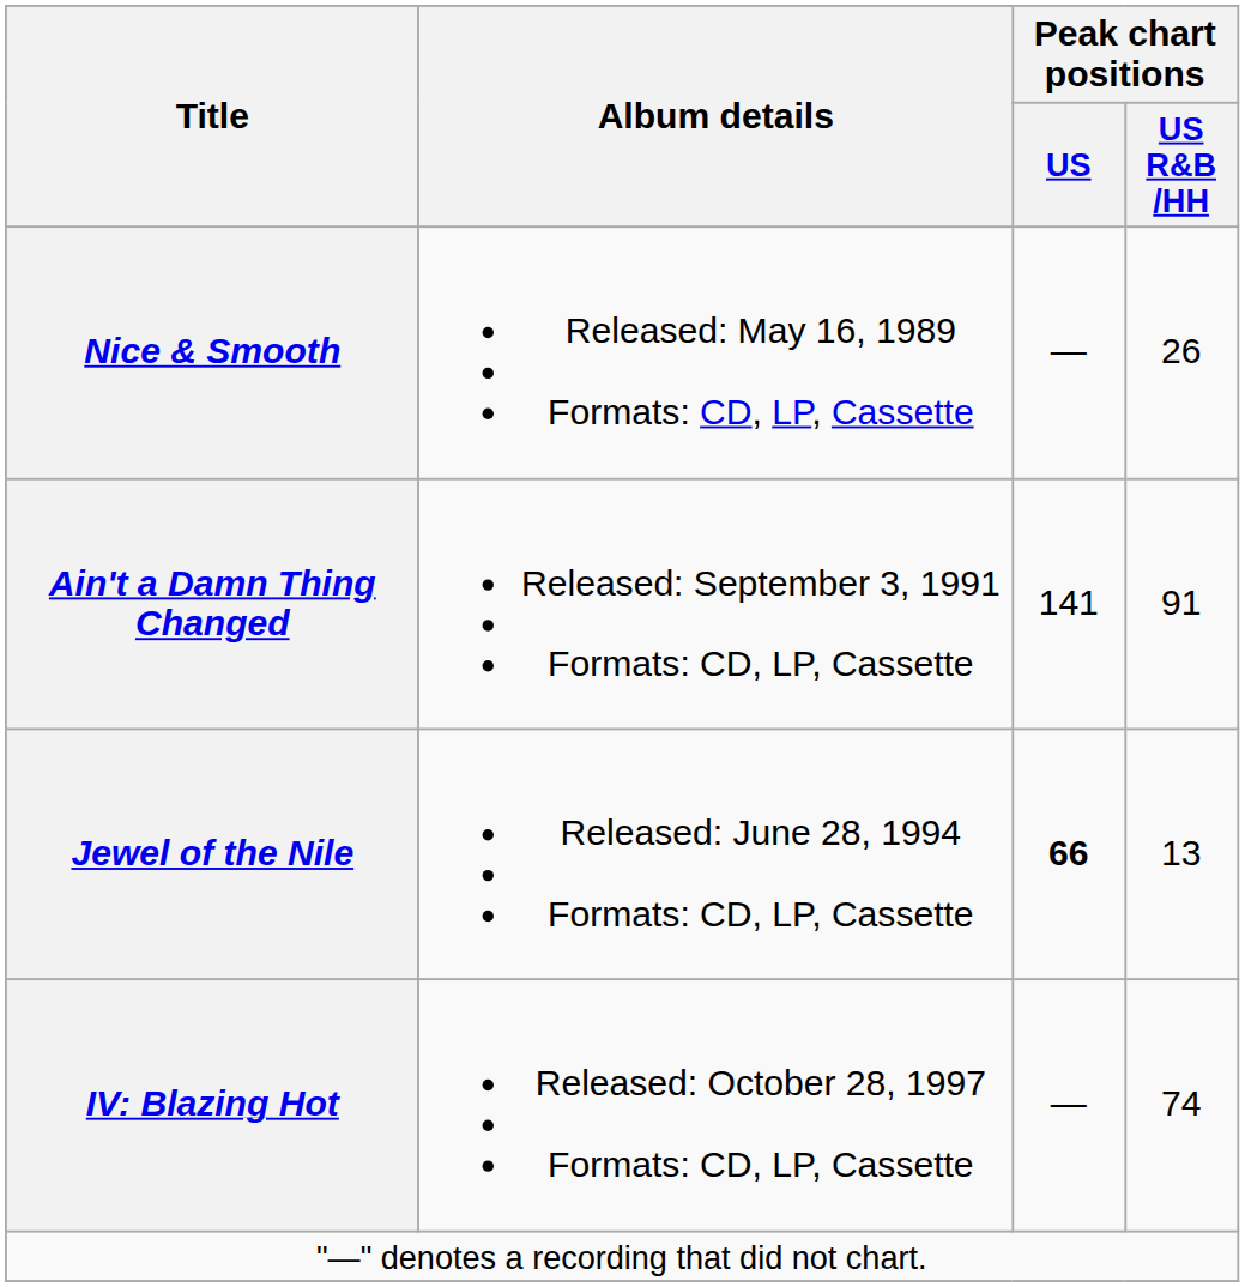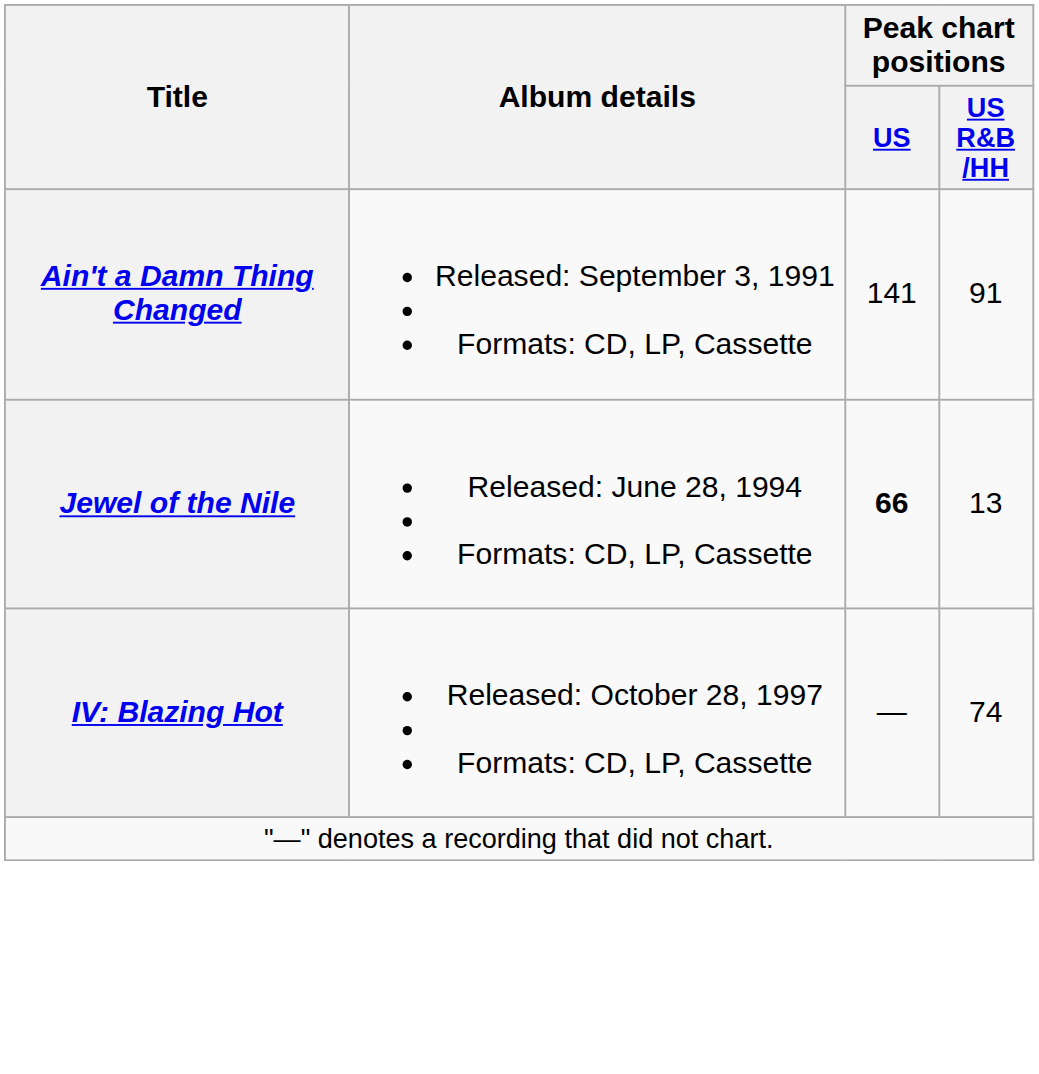 <table class="wikitable plainrowheaders" style="text-align:center;">
 <tr>
 <th rowspan="2" scope="col" style="width:11em;">Title</th>
 <th rowspan="2" scope="col" style="width:16em;">Album details</th>
 <th colspan="2" scope="col">Peak chart positions</th>
 </tr>
 <tr>
 <th style="width:3em;font-size:90%;"><a href='#'>US</a><br></th>
 <th style="width:3em;font-size:90%;"><a href='#'>US<br>R&B<br>/HH</a><br></th>
-</tr>
-<tr>
-<th scope="row"><em><a href='#'>Nice & Smooth</a></em></th>
-<td><br><ul><li>Released: May 16, 1989</li><li></li><li>Formats: <a href='#'>CD</a>, <a href='#'>LP</a>, <a href='#'>Cassette</a></li></ul></td>
-<td>—</td>
-<td>26</td>
 </tr>
 <tr>
 <th scope="row"><em><a href='#'>Ain't a Damn Thing Changed</a></em></th>
 <td><br><ul><li>Released: September 3, 1991</li><li></li><li>Formats: CD, LP, Cassette</li></ul></td>
 <td>141</td>
 <td>91</td>
 </tr>
 <tr>
 <th scope="row"><em><a href='#'>Jewel of the Nile</a></em></th>
 <td><br><ul><li>Released: June 28, 1994</li><li></li><li>Formats: CD, LP, Cassette</li></ul></td>
 <td><strong>66</strong></td>
 <td>13</td>
 </tr>
 <tr>
 <th scope="row"><em><a href='#'>IV: Blazing Hot</a></em></th>
 <td><br><ul><li>Released: October 28, 1997</li><li></li><li>Formats: CD, LP, Cassette</li></ul></td>
 <td>—</td>
 <td>74</td>
 </tr>
 <tr>
 <td colspan="4" style="font-size:90%">"—" denotes a recording that did not chart.</td>
 </tr>
 </table>
